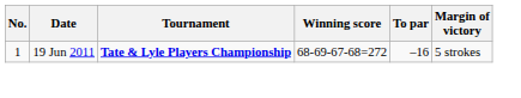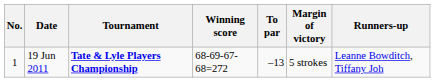 <table class="wikitable" style="font-size:95%;">
 <tr>
 <th>No.</th>
 <th>Date</th>
 <th>Tournament</th>
 <th>Winning score</th>
 <th>To par</th>
 <th>Margin of<br>victory</th>
+<th>Runners-up</th>
 </tr>
 <tr>
 <td align=center>1</td>
 <td>19 Jun <a href='#'>2011</a></td>
 <td><strong><a href='#'>Tate & Lyle Players Championship</a></strong></td>
 <td>68-69-67-68=272</td>
-<td align=right>–16</td>
+<td align=right>–13</td>
 <td>5 strokes</td>
+<td> <a href='#'>Leanne Bowditch</a>,  <a href='#'>Tiffany Joh</a></td>
 </tr>
 </table>
